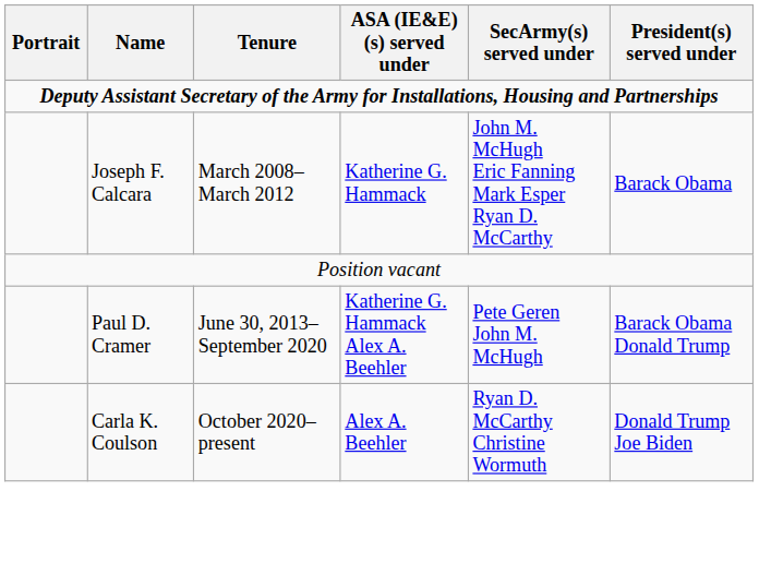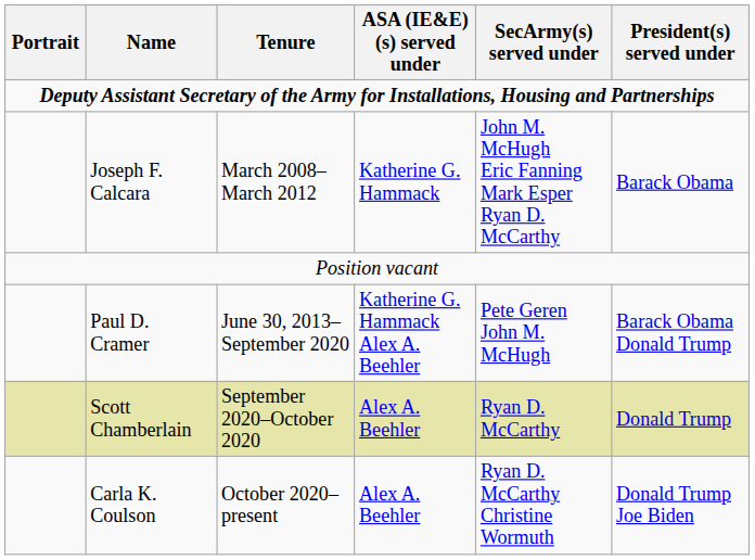 <table class="wikitable">
 <tr>
 <th scope="col" width="75">Portrait</th>
 <th scope="col" width="180">Name</th>
 <th scope="col" width="280">Tenure</th>
 <th scope="col" width="215">ASA (IE&E)(s) served under</th>
 <th scope="col" width="215">SecArmy(s) served under</th>
 <th scope="col" width="215">President(s) served under</th>
 </tr>
 <tr>
 <td colspan="6" align="center"><strong><em>Deputy Assistant Secretary of the Army for Installations, Housing and Partnerships</em></strong></td>
 </tr>
 <tr>
 <td></td>
 <td>Joseph F. Calcara</td>
 <td>March 2008–March 2012</td>
 <td><a href='#'>Katherine G. Hammack</a></td>
 <td><a href='#'>John M. McHugh</a><br><a href='#'>Eric Fanning</a><br><a href='#'>Mark Esper</a><br><a href='#'>Ryan D. McCarthy</a></td>
 <td><a href='#'>Barack Obama</a></td>
 </tr>
 <tr>
 <td colspan="6" align="center"><em>Position vacant</em></td>
 </tr>
 <tr>
 <td></td>
 <td>Paul D. Cramer</td>
 <td>June 30, 2013–September 2020</td>
 <td><a href='#'>Katherine G. Hammack</a><br><a href='#'>Alex A. Beehler</a></td>
 <td><a href='#'>Pete Geren</a><br><a href='#'>John M. McHugh</a></td>
 <td><a href='#'>Barack Obama</a><br><a href='#'>Donald Trump</a></td>
 </tr>
 <tr>
+<td style="background:#E6E6AA;"></td>
+<td style="background:#E6E6AA;">Scott Chamberlain</td>
+<td style="background:#E6E6AA;">September 2020–October 2020</td>
+<td style="background:#E6E6AA;"><a href='#'>Alex A. Beehler</a></td>
+<td style="background:#E6E6AA;"><a href='#'>Ryan D. McCarthy</a></td>
+<td style="background:#E6E6AA;"><a href='#'>Donald Trump</a></td>
+</tr>
+<tr>
 <td></td>
 <td>Carla K. Coulson</td>
 <td>October 2020–present</td>
 <td><a href='#'>Alex A. Beehler</a></td>
 <td><a href='#'>Ryan D. McCarthy</a><br><a href='#'>Christine Wormuth</a></td>
 <td><a href='#'>Donald Trump</a><br><a href='#'>Joe Biden</a></td>
 </tr>
 </table>
